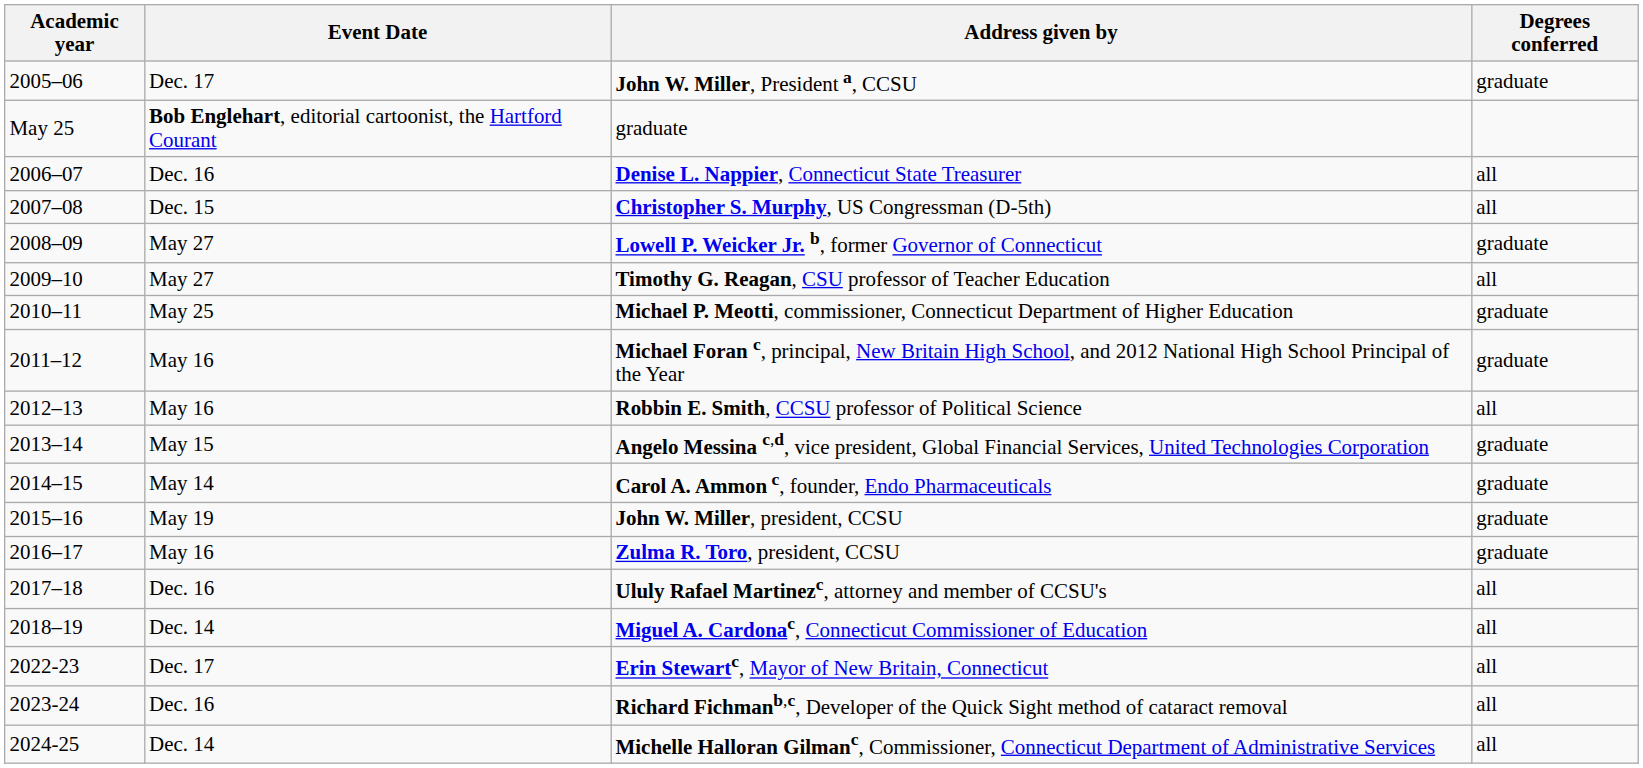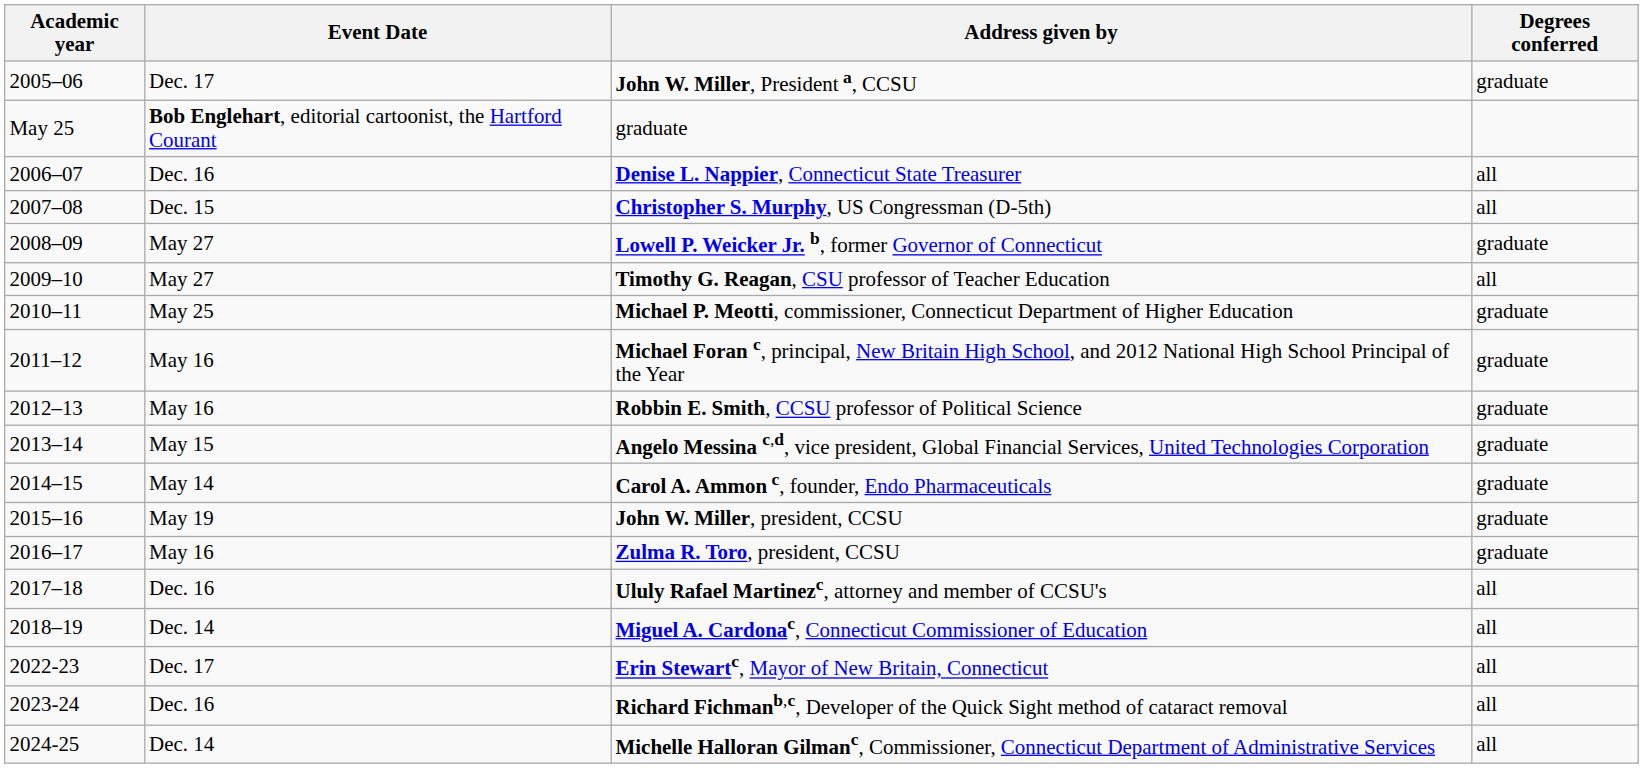 <table class="wikitable">
 <tr>
 <th>Academic year</th>
 <th>Event Date</th>
 <th>Address given by</th>
 <th>Degrees conferred</th>
 </tr>
 <tr>
 <td style=>2005–06</td>
 <td>Dec. 17</td>
 <td><strong>John W. Miller</strong>, President<sup> <strong>a</strong></sup>, CCSU </td>
 <td>graduate</td>
 </tr>
 <tr>
 <td>May 25</td>
 <td><strong>Bob Englehart</strong>, editorial cartoonist, the <a href='#'>Hartford Courant</a></td>
 <td>graduate</td>
 </tr>
 <tr>
 <td>2006–07</td>
 <td>Dec. 16</td>
 <td><strong><a href='#'>Denise L. Nappier</a></strong>, <a href='#'>Connecticut State Treasurer</a></td>
 <td>all</td>
 </tr>
 <tr>
 <td>2007–08</td>
 <td>Dec. 15</td>
 <td><strong><a href='#'>Christopher S. Murphy</a></strong>, US Congressman (D-5th)</td>
 <td>all</td>
 </tr>
 <tr>
 <td>2008–09</td>
 <td>May 27</td>
 <td><strong><a href='#'>Lowell P. Weicker Jr.</a></strong> <sup><strong>b</strong></sup>, former <a href='#'>Governor of Connecticut</a></td>
 <td>graduate</td>
 </tr>
 <tr>
 <td>2009–10</td>
 <td>May 27</td>
 <td><strong>Timothy G. Reagan</strong>, <a href='#'>CSU</a> professor of Teacher Education</td>
 <td>all</td>
 </tr>
 <tr>
 <td>2010–11</td>
 <td>May 25</td>
 <td><strong>Michael P. Meotti</strong>, commissioner, Connecticut Department of Higher Education</td>
 <td>graduate</td>
 </tr>
 <tr>
 <td>2011–12</td>
 <td>May 16</td>
 <td><strong>Michael Foran</strong> <sup><strong>c</strong></sup>, principal, <a href='#'>New Britain High School</a>, and 2012 National High School Principal of the Year</td>
 <td>graduate</td>
 </tr>
 <tr>
 <td>2012–13</td>
 <td>May 16</td>
 <td><strong>Robbin E. Smith</strong>, <a href='#'>CCSU</a> professor of Political Science</td>
-<td>all</td>
+<td>graduate</td>
 </tr>
 <tr>
 <td>2013–14</td>
 <td>May 15</td>
 <td><strong>Angelo Messina</strong> <sup><strong>c</strong>,<strong>d</strong></sup>, vice president, Global Financial Services, <a href='#'>United Technologies Corporation</a></td>
 <td>graduate</td>
 </tr>
 <tr>
 <td>2014–15</td>
 <td>May 14</td>
 <td><strong>Carol A. Ammon</strong><sup> <strong>c</strong></sup>, founder, <a href='#'>Endo Pharmaceuticals</a></td>
 <td>graduate</td>
 </tr>
 <tr>
 <td>2015–16</td>
 <td>May 19</td>
 <td><strong>John W. Miller</strong>, president, CCSU</td>
 <td>graduate</td>
 </tr>
 <tr>
 <td>2016–17</td>
 <td>May 16</td>
 <td><strong><a href='#'>Zulma R. Toro</a></strong>, president, CCSU</td>
 <td>graduate</td>
 </tr>
 <tr>
 <td>2017–18</td>
 <td>Dec. 16</td>
 <td><strong>Ululy Rafael Martinez</strong><sup><strong>c</strong></sup>, attorney and member of CCSU's </td>
 <td>all</td>
 </tr>
 <tr>
 <td>2018–19</td>
 <td>Dec. 14</td>
 <td><strong><a href='#'>Miguel A. Cardona</a></strong><sup><strong>c</strong></sup>, <a href='#'>Connecticut Commissioner of Education</a></td>
 <td>all</td>
 </tr>
 <tr>
 <td>2022-23</td>
 <td>Dec. 17</td>
 <td><strong><a href='#'>Erin Stewart</a></strong><sup><strong>c</strong></sup>, <a href='#'>Mayor of New Britain, Connecticut</a></td>
 <td>all</td>
 </tr>
 <tr>
 <td>2023-24</td>
 <td>Dec. 16</td>
 <td><strong>Richard Fichman</strong><sup><strong>b</strong>,<strong>c</strong></sup>, Developer of the Quick Sight method of cataract removal</td>
 <td>all</td>
 </tr>
 <tr>
 <td>2024-25</td>
 <td>Dec. 14</td>
 <td><strong>Michelle Halloran Gilman</strong><sup><strong>c</strong></sup>, Commissioner, <a href='#'>Connecticut Department of Administrative Services</a></td>
 <td>all</td>
 </tr>
 </table>
